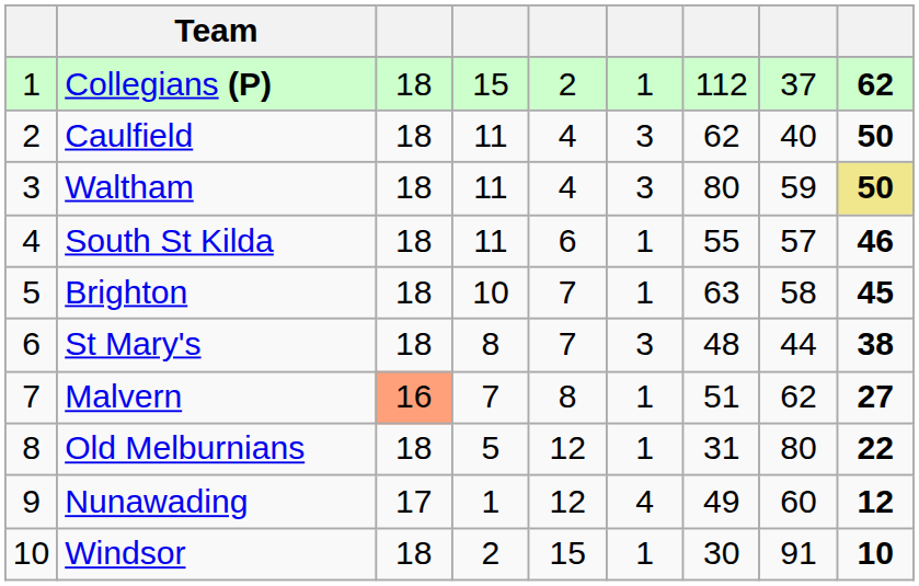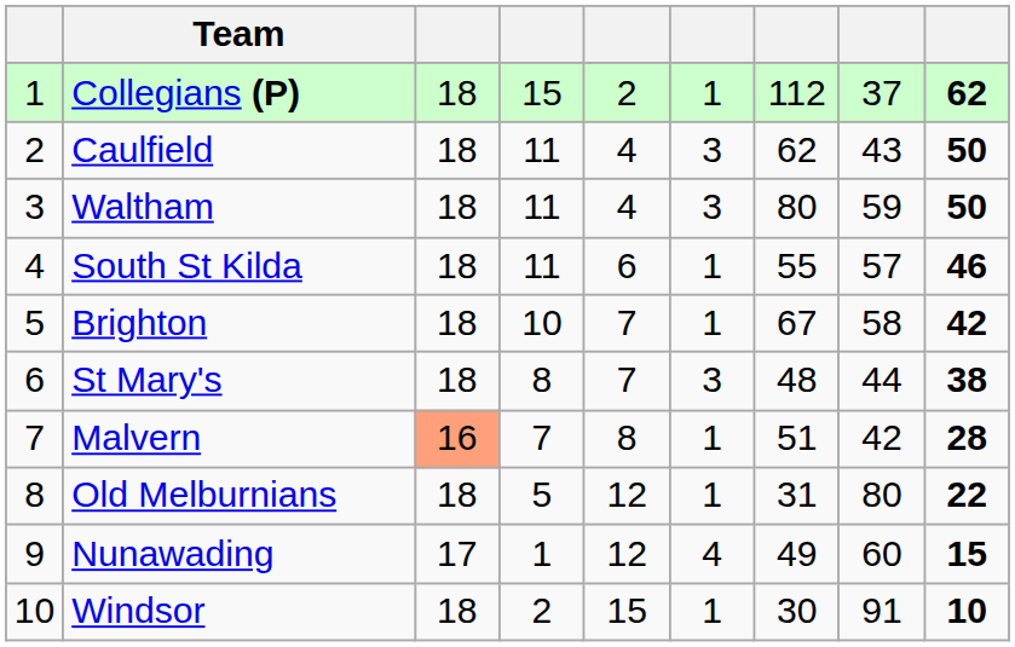 <table class="wikitable" style="text-align:center; margin-bottom:0">
 <tr>
 <th style="width:10px"></th>
 <th style="width:35%;">Team</th>
 <th style="width:30px;"></th>
 <th style="width:30px;"></th>
 <th style="width:30px;"></th>
 <th style="width:30px;"></th>
 <th style="width:30px;"></th>
 <th style="width:30px;"></th>
 <th style="width:30px;"></th>
 </tr>
 <tr style="background:#ccffcc;">
 <td>1</td>
 <td style="text-align:left;"><a href='#'>Collegians</a> <strong>(P)</strong></td>
 <td>18</td>
 <td>15</td>
 <td>2</td>
 <td>1</td>
 <td>112</td>
 <td>37</td>
 <td><strong>62</strong></td>
 </tr>
 <tr>
 <td>2</td>
 <td style="text-align:left;"><a href='#'>Caulfield</a></td>
 <td>18</td>
 <td>11</td>
 <td>4</td>
 <td>3</td>
 <td>62</td>
-<td>40</td>
+<td>43</td>
 <td><strong>50</strong></td>
 </tr>
 <tr>
 <td>3</td>
 <td style="text-align:left;"><a href='#'>Waltham</a></td>
 <td>18</td>
 <td>11</td>
 <td>4</td>
 <td>3</td>
 <td>80</td>
 <td>59</td>
-<td style="background: khaki;"><strong>50</strong></td>
+<td><strong>50</strong></td>
 </tr>
 <tr>
 <td>4</td>
 <td style="text-align:left;"><a href='#'>South St Kilda</a></td>
 <td>18</td>
 <td>11</td>
 <td>6</td>
 <td>1</td>
 <td>55</td>
 <td>57</td>
 <td><strong>46</strong></td>
 </tr>
 <tr>
 <td>5</td>
 <td style="text-align:left;"><a href='#'>Brighton</a></td>
 <td>18</td>
 <td>10</td>
 <td>7</td>
 <td>1</td>
-<td>63</td>
+<td>67</td>
 <td>58</td>
-<td><strong>45</strong></td>
+<td><strong>42</strong></td>
 </tr>
 <tr>
 <td>6</td>
 <td style="text-align:left;"><a href='#'>St Mary's</a></td>
 <td>18</td>
 <td>8</td>
 <td>7</td>
 <td>3</td>
 <td>48</td>
 <td>44</td>
 <td><strong>38</strong></td>
 </tr>
 <tr>
 <td>7</td>
 <td style="text-align:left;"><a href='#'>Malvern</a></td>
 <td style="background: lightsalmon;">16</td>
 <td>7</td>
 <td>8</td>
 <td>1</td>
 <td>51</td>
-<td>62</td>
-<td><strong>27</strong></td>
+<td>42</td>
+<td><strong>28</strong></td>
 </tr>
 <tr>
 <td>8</td>
 <td style="text-align:left;"><a href='#'>Old Melburnians</a></td>
 <td>18</td>
 <td>5</td>
 <td>12</td>
 <td>1</td>
 <td>31</td>
 <td>80</td>
 <td><strong>22</strong></td>
 </tr>
 <tr>
 <td>9</td>
 <td style="text-align:left;"><a href='#'>Nunawading</a></td>
 <td>17</td>
 <td>1</td>
 <td>12</td>
 <td>4</td>
 <td>49</td>
 <td>60</td>
-<td><strong>12</strong></td>
+<td><strong>15</strong></td>
 </tr>
 <tr>
 <td>10</td>
 <td style="text-align:left;"><a href='#'>Windsor</a></td>
 <td>18</td>
 <td>2</td>
 <td>15</td>
 <td>1</td>
 <td>30</td>
 <td>91</td>
 <td><strong>10</strong></td>
 </tr>
 </table>
